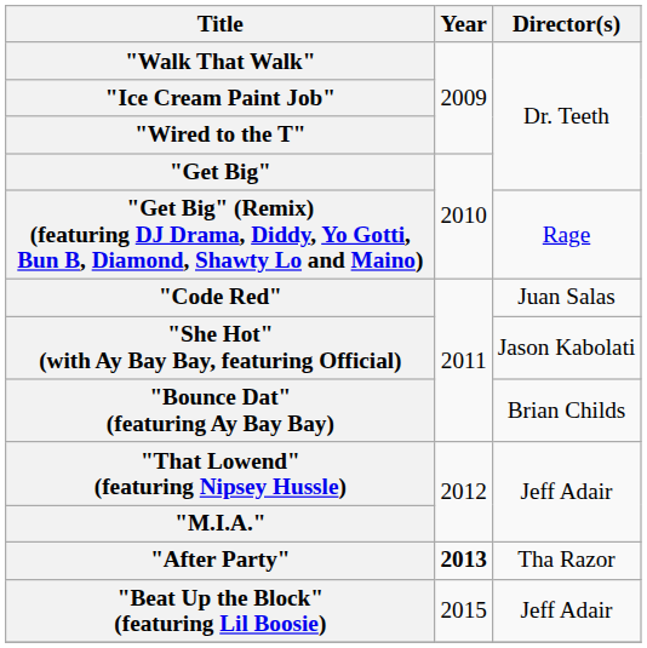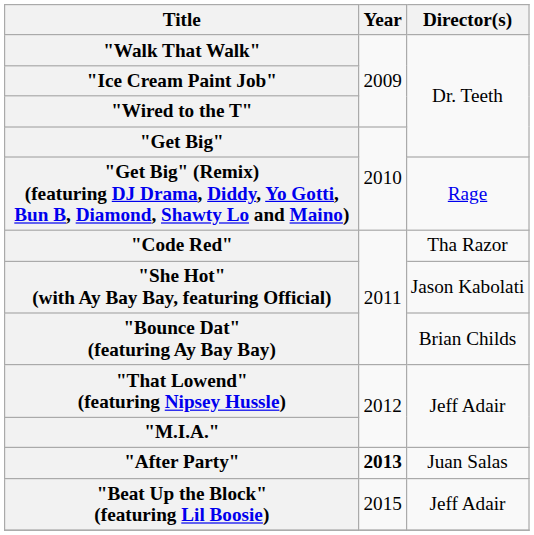 <table class="wikitable plainrowheaders" style="text-align:center;">
 <tr>
 <th scope="col" style="width:18em;">Title</th>
 <th scope="col">Year</th>
 <th scope="col">Director(s)</th>
 </tr>
 <tr>
 <th scope="row">"Walk That Walk"</th>
 <td rowspan="3">2009</td>
 <td rowspan="4">Dr. Teeth</td>
 </tr>
 <tr>
 <th scope="row">"Ice Cream Paint Job"</th>
 </tr>
 <tr>
 <th scope="row">"Wired to the T"</th>
 </tr>
 <tr>
 <th scope="row">"Get Big"</th>
 <td rowspan="2">2010</td>
 </tr>
 <tr>
 <th scope="row">"Get Big" (Remix)<br><span>(featuring <a href='#'>DJ Drama</a>, <a href='#'>Diddy</a>, <a href='#'>Yo Gotti</a>, <a href='#'>Bun B</a>, <a href='#'>Diamond</a>, <a href='#'>Shawty Lo</a> and <a href='#'>Maino</a>)</span></th>
 <td><a href='#'>Rage</a></td>
 </tr>
 <tr>
 <th scope="row">"Code Red"</th>
 <td rowspan="3">2011</td>
-<td>Juan Salas</td>
+<td>Tha Razor</td>
 </tr>
 <tr>
 <th scope="row">"She Hot"<br><span>(with Ay Bay Bay, featuring Official)</span></th>
 <td>Jason Kabolati</td>
 </tr>
 <tr>
 <th scope="row">"Bounce Dat"<br><span>(featuring Ay Bay Bay)</span></th>
 <td>Brian Childs</td>
 </tr>
 <tr>
 <th scope="row">"That Lowend"<br><span>(featuring <a href='#'>Nipsey Hussle</a>)</span></th>
 <td rowspan="2">2012</td>
 <td rowspan="2">Jeff Adair</td>
 </tr>
 <tr>
 <th scope="row">"M.I.A."</th>
 </tr>
 <tr>
 <th scope="row">"After Party"</th>
 <td><strong>2013</strong></td>
-<td>Tha Razor</td>
+<td>Juan Salas</td>
 </tr>
 <tr>
 <th scope="row">"Beat Up the Block"<br><span>(featuring <a href='#'>Lil Boosie</a>)</span></th>
 <td>2015</td>
 <td>Jeff Adair</td>
 </tr>
 <tr>
 </tr>
 </table>
